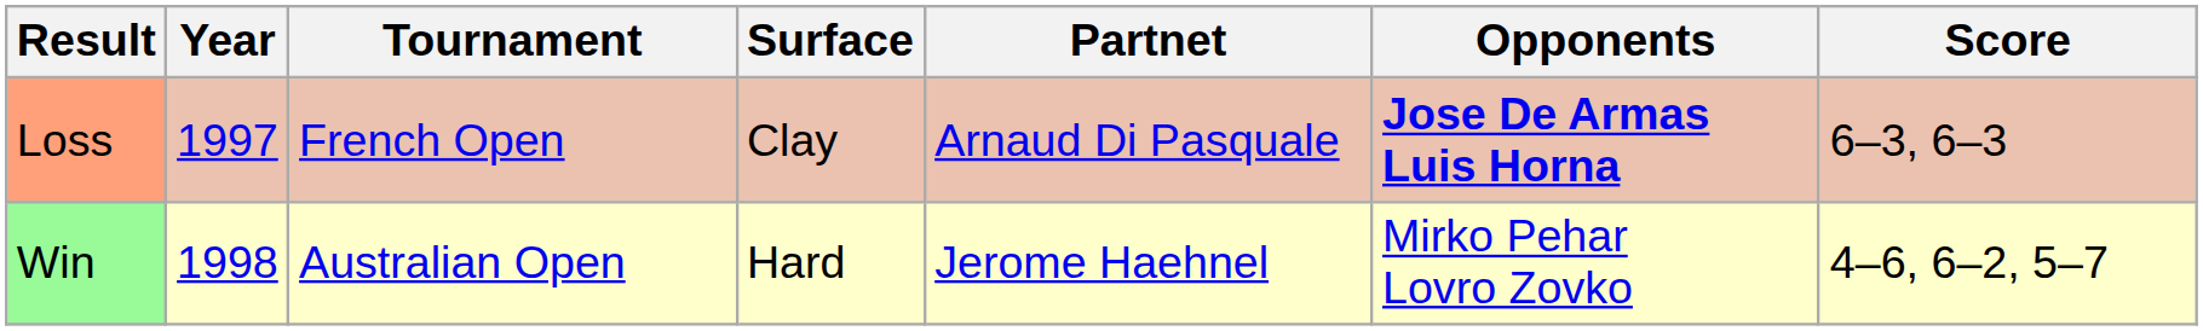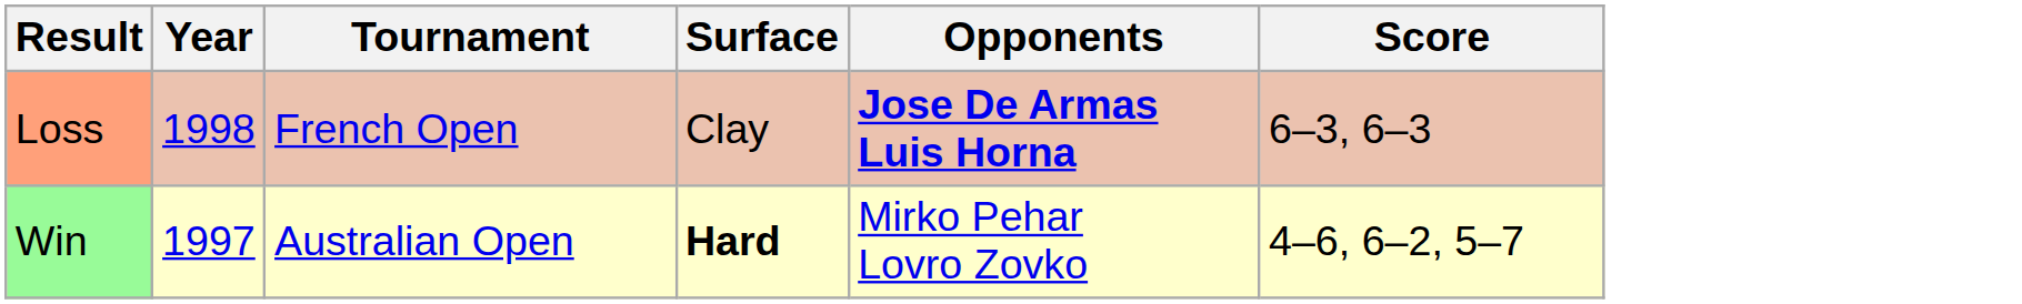 <table class="sortable wikitable">
 <tr>
 <th style="width:40px;">Result</th>
 <th style="width:30px;">Year</th>
 <th style="width:150px;">Tournament</th>
 <th style="width:50px;">Surface</th>
-<th style="width:150px;">Partnet</th>
 <th style="width:150px;">Opponents</th>
 <th style="width:125px;" class="unsortable">Score</th>
 </tr>
 <tr style="background:#ebc2af;">
 <td style="background:#ffa07a;">Loss</td>
-<td><a href='#'>1997</a></td>
+<td><a href='#'>1998</a></td>
 <td><a href='#'>French Open</a></td>
 <td>Clay</td>
-<td> <a href='#'>Arnaud Di Pasquale</a></td>
 <td><strong> <a href='#'>Jose De Armas</a> <br>  <a href='#'>Luis Horna</a></strong></td>
 <td>6–3, 6–3</td>
 </tr>
 <tr style="background:#ffffcc;">
 <td style="background:#98fb98;">Win</td>
-<td><a href='#'>1998</a></td>
+<td><a href='#'>1997</a></td>
 <td><a href='#'>Australian Open</a></td>
-<td>Hard</td>
-<td> <a href='#'>Jerome Haehnel</a></td>
+<td><strong>Hard</strong></td>
 <td> <a href='#'>Mirko Pehar</a> <br>  <a href='#'>Lovro Zovko</a></td>
 <td>4–6, 6–2, 5–7</td>
 </tr>
 </table>
